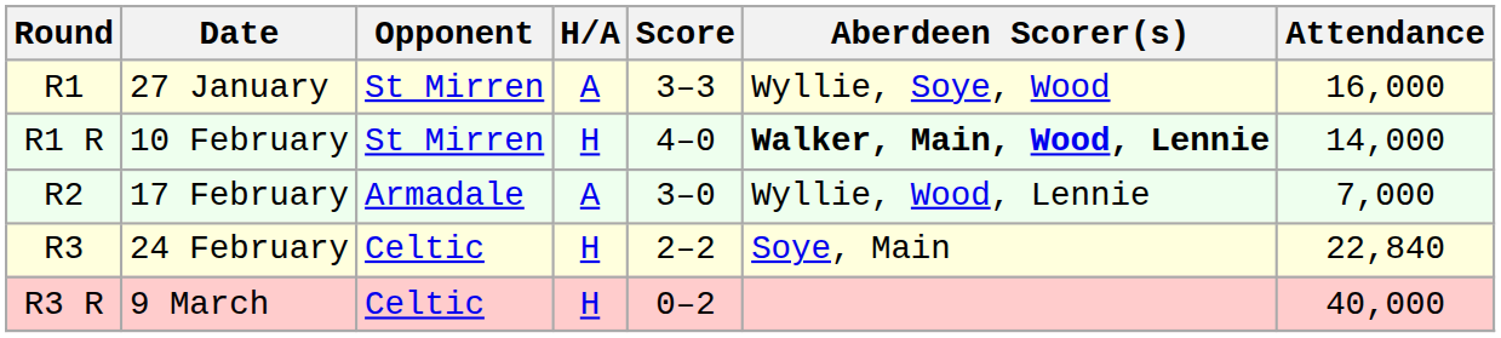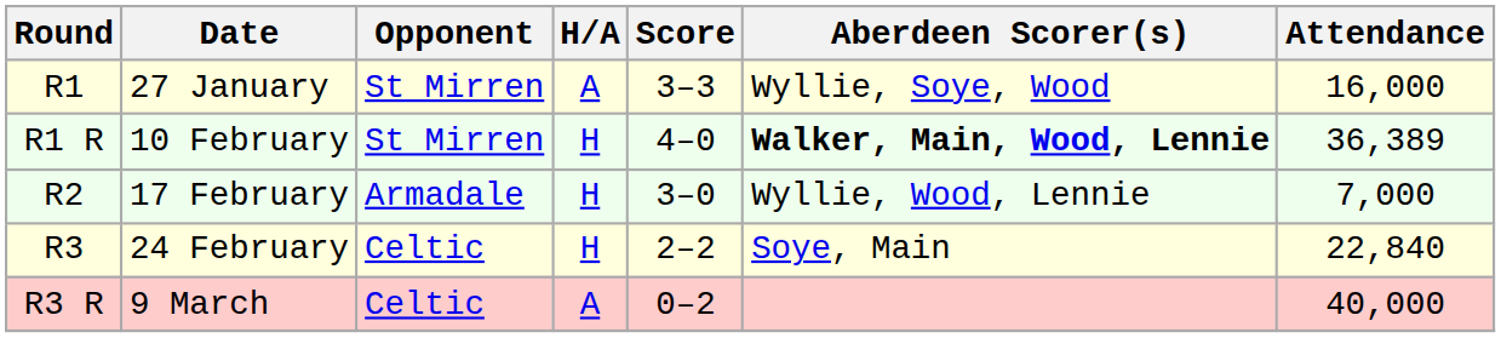 <table class="wikitable" style="text-align:center">
 <tr>
 <th>Round</th>
 <th>Date</th>
 <th>Opponent</th>
 <th>H/A</th>
 <th>Score</th>
 <th>Aberdeen Scorer(s)</th>
 <th>Attendance</th>
 </tr>
 <tr bgcolor=#FFFFDD>
 <td>R1</td>
 <td align=left>27 January</td>
 <td align=left><a href='#'>St Mirren</a></td>
 <td><a href='#'>A</a></td>
 <td>3–3</td>
 <td align=left>Wyllie, <a href='#'>Soye</a>, <a href='#'>Wood</a></td>
 <td>16,000</td>
 </tr>
 <tr bgcolor=#EEFFEE>
 <td>R1 R</td>
 <td align=left>10 February</td>
 <td align=left><a href='#'>St Mirren</a></td>
 <td><a href='#'>H</a></td>
 <td>4–0</td>
 <td align=left><strong>Walker, Main, <a href='#'>Wood</a>, Lennie</strong></td>
-<td>14,000</td>
+<td>36,389</td>
 </tr>
 <tr bgcolor=#EEFFEE>
 <td>R2</td>
 <td align=left>17 February</td>
 <td align=left><a href='#'>Armadale</a></td>
-<td><a href='#'>A</a></td>
+<td><a href='#'>H</a></td>
 <td>3–0</td>
 <td align=left>Wyllie, <a href='#'>Wood</a>, Lennie</td>
 <td>7,000</td>
 </tr>
 <tr bgcolor=#FFFFDD>
 <td>R3</td>
 <td align=left>24 February</td>
 <td align=left><a href='#'>Celtic</a></td>
 <td><a href='#'>H</a></td>
 <td>2–2</td>
 <td align=left><a href='#'>Soye</a>, Main</td>
 <td>22,840</td>
 </tr>
 <tr bgcolor=#FFCCCC>
 <td>R3 R</td>
 <td align=left>9 March</td>
 <td align=left><a href='#'>Celtic</a></td>
-<td><a href='#'>H</a></td>
+<td><a href='#'>A</a></td>
 <td>0–2</td>
 <td align=left></td>
 <td>40,000</td>
 </tr>
 <tr>
 </tr>
 </table>
